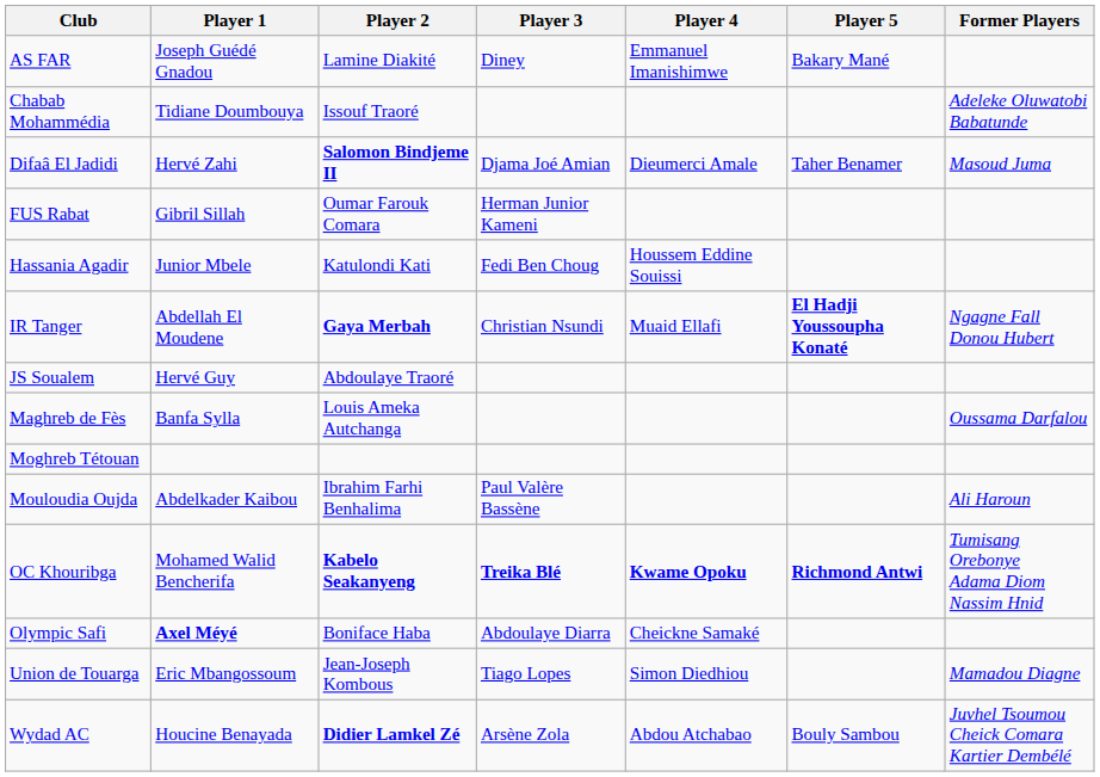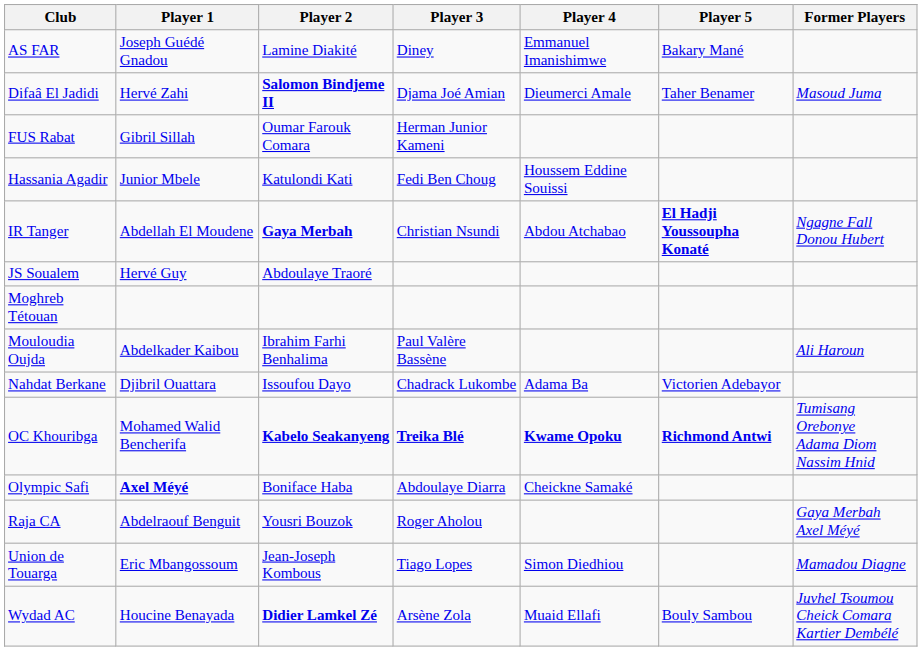 <table class="wikitable" border="1" style="text-align: left; font-size:90%">
 <tr>
 <th width="175">Club</th>
 <th width="220">Player 1</th>
 <th width="220">Player 2</th>
 <th width="220">Player 3</th>
 <th width="220">Player 4</th>
 <th width="220">Player 5</th>
 <th width="220">Former Players</th>
 </tr>
 <tr>
 <td><a href='#'>AS FAR</a></td>
 <td> <a href='#'>Joseph Guédé Gnadou</a></td>
 <td> <a href='#'>Lamine Diakité</a></td>
 <td> <a href='#'>Diney</a></td>
 <td> <a href='#'>Emmanuel Imanishimwe</a></td>
 <td> <a href='#'>Bakary Mané</a></td>
 <td></td>
-</tr>
-<tr>
-<td><a href='#'>Chabab Mohammédia</a></td>
-<td> <a href='#'>Tidiane Doumbouya</a></td>
-<td> <a href='#'>Issouf Traoré</a></td>
-<td></td>
-<td></td>
-<td></td>
-<td> <em><a href='#'>Adeleke Oluwatobi Babatunde</a></em></td>
 </tr>
 <tr>
 <td><a href='#'>Difaâ El Jadidi</a></td>
 <td> <a href='#'>Hervé Zahi</a></td>
 <td> <strong><a href='#'>Salomon Bindjeme II</a></strong></td>
 <td> <a href='#'>Djama Joé Amian</a></td>
 <td> <a href='#'>Dieumerci Amale</a></td>
 <td> <a href='#'>Taher Benamer</a></td>
 <td> <em><a href='#'>Masoud Juma</a></em></td>
 </tr>
 <tr>
 <td><a href='#'>FUS Rabat</a></td>
 <td> <a href='#'>Gibril Sillah</a></td>
 <td> <a href='#'>Oumar Farouk Comara</a></td>
 <td> <a href='#'>Herman Junior Kameni</a></td>
 <td></td>
 <td></td>
 <td></td>
 </tr>
 <tr>
 <td><a href='#'>Hassania Agadir</a></td>
 <td> <a href='#'>Junior Mbele</a></td>
 <td> <a href='#'>Katulondi Kati</a></td>
 <td> <a href='#'>Fedi Ben Choug</a></td>
 <td> <a href='#'>Houssem Eddine Souissi</a></td>
 <td></td>
 <td></td>
 </tr>
 <tr>
 <td><a href='#'>IR Tanger</a></td>
 <td> <a href='#'>Abdellah El Moudene</a></td>
 <td> <strong><a href='#'>Gaya Merbah</a></strong></td>
 <td> <a href='#'>Christian Nsundi</a></td>
-<td> <a href='#'>Muaid Ellafi</a></td>
+<td> <a href='#'>Abdou Atchabao</a></td>
 <td> <strong><a href='#'>El Hadji Youssoupha Konaté</a></strong></td>
 <td> <em><a href='#'>Ngagne Fall</a></em><br> <em><a href='#'>Donou Hubert</a></em></td>
 </tr>
 <tr>
 <td><a href='#'>JS Soualem</a></td>
 <td> <a href='#'>Hervé Guy</a></td>
 <td> <a href='#'>Abdoulaye Traoré</a></td>
 <td></td>
 <td></td>
 <td></td>
 <td></td>
-</tr>
-<tr>
-<td><a href='#'>Maghreb de Fès</a></td>
-<td> <a href='#'>Banfa Sylla</a></td>
-<td> <a href='#'>Louis Ameka Autchanga</a></td>
-<td></td>
-<td></td>
-<td></td>
-<td> <em><a href='#'>Oussama Darfalou</a></em></td>
 </tr>
 <tr>
 <td><a href='#'>Moghreb Tétouan</a></td>
 <td></td>
 <td></td>
 <td></td>
 <td></td>
 <td></td>
 <td></td>
 </tr>
 <tr>
 <td><a href='#'>Mouloudia Oujda</a></td>
 <td> <a href='#'>Abdelkader Kaibou</a></td>
 <td> <a href='#'>Ibrahim Farhi Benhalima</a></td>
 <td> <a href='#'>Paul Valère Bassène</a></td>
 <td></td>
 <td></td>
 <td> <em><a href='#'>Ali Haroun</a></em></td>
 </tr>
 <tr>
+<td><a href='#'>Nahdat Berkane</a></td>
+<td> <a href='#'>Djibril Ouattara</a></td>
+<td> <a href='#'>Issoufou Dayo</a></td>
+<td> <a href='#'>Chadrack Lukombe</a></td>
+<td> <a href='#'>Adama Ba</a></td>
+<td> <a href='#'>Victorien Adebayor</a></td>
+<td></td>
+</tr>
+<tr>
 <td><a href='#'>OC Khouribga</a></td>
 <td> <a href='#'>Mohamed Walid Bencherifa</a></td>
 <td> <strong><a href='#'>Kabelo Seakanyeng</a></strong></td>
 <td><strong> <a href='#'>Treika Blé</a></strong></td>
 <td> <strong><a href='#'>Kwame Opoku</a></strong></td>
 <td> <strong><a href='#'>Richmond Antwi</a></strong></td>
 <td> <em><a href='#'>Tumisang Orebonye</a></em><br> <em><a href='#'>Adama Diom</a></em><br> <em><a href='#'>Nassim Hnid</a></em></td>
 </tr>
 <tr>
 <td><a href='#'>Olympic Safi</a></td>
 <td> <strong><a href='#'>Axel Méyé</a></strong></td>
 <td> <a href='#'>Boniface Haba</a></td>
 <td> <a href='#'>Abdoulaye Diarra</a></td>
 <td> <a href='#'>Cheickne Samaké</a></td>
 <td></td>
 <td></td>
 </tr>
 <tr>
+<td><a href='#'>Raja CA</a></td>
+<td> <a href='#'>Abdelraouf Benguit</a></td>
+<td> <a href='#'>Yousri Bouzok</a></td>
+<td> <a href='#'>Roger Aholou</a></td>
+<td></td>
+<td></td>
+<td> <em><a href='#'>Gaya Merbah</a></em><br> <em><a href='#'>Axel Méyé</a></em></td>
+</tr>
+<tr>
 <td><a href='#'>Union de Touarga</a></td>
 <td> <a href='#'>Eric Mbangossoum</a></td>
 <td> <a href='#'>Jean-Joseph Kombous</a></td>
 <td> <a href='#'>Tiago Lopes</a></td>
 <td> <a href='#'>Simon Diedhiou</a></td>
 <td></td>
 <td> <em><a href='#'>Mamadou Diagne</a></em></td>
 </tr>
 <tr>
 <td><a href='#'>Wydad AC</a></td>
 <td> <a href='#'>Houcine Benayada</a></td>
 <td> <strong><a href='#'>Didier Lamkel Zé</a></strong></td>
 <td> <a href='#'>Arsène Zola</a></td>
-<td> <a href='#'>Abdou Atchabao</a></td>
+<td> <a href='#'>Muaid Ellafi</a></td>
 <td> <a href='#'>Bouly Sambou</a></td>
 <td> <em><a href='#'>Juvhel Tsoumou</a></em><br> <em><a href='#'>Cheick Comara</a></em><br> <em><a href='#'>Kartier Dembélé</a></em></td>
 </tr>
 </table>
